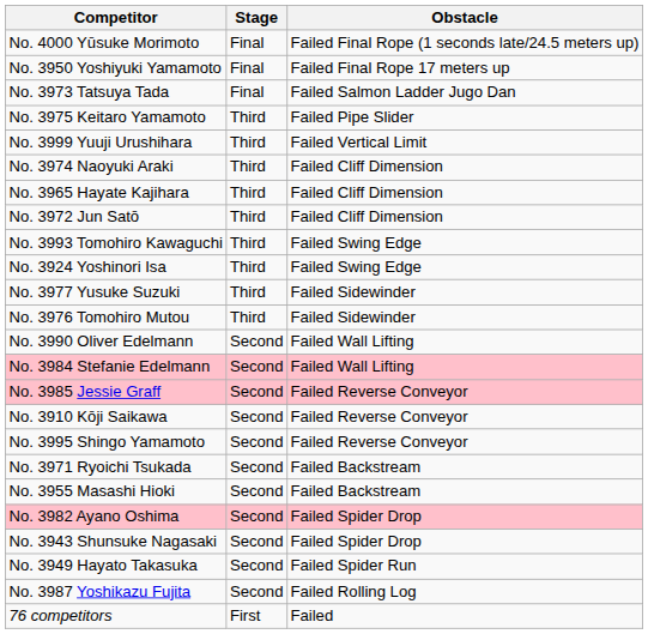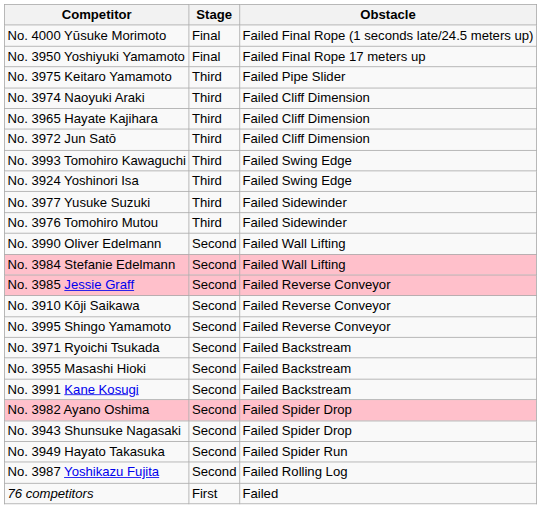 <table class="wikitable">
 <tr>
 <th>Competitor</th>
 <th>Stage</th>
 <th>Obstacle</th>
 </tr>
 <tr>
 <td>No. 4000 Yūsuke Morimoto</td>
 <td>Final</td>
 <td>Failed Final Rope (1 seconds late/24.5 meters up)</td>
 </tr>
 <tr>
 <td>No. 3950  Yoshiyuki Yamamoto</td>
 <td>Final</td>
 <td>Failed Final Rope 17 meters up</td>
 </tr>
 <tr>
-<td>No. 3973 Tatsuya Tada</td>
-<td>Final</td>
-<td>Failed Salmon Ladder Jugo Dan</td>
-</tr>
-<tr>
 <td>No. 3975  Keitaro Yamamoto</td>
 <td>Third</td>
 <td>Failed Pipe Slider</td>
-</tr>
-<tr>
-<td>No. 3999  Yuuji Urushihara</td>
-<td>Third</td>
-<td>Failed Vertical Limit</td>
 </tr>
 <tr>
 <td>No. 3974 Naoyuki Araki</td>
 <td>Third</td>
 <td>Failed Cliff Dimension</td>
 </tr>
 <tr>
 <td>No. 3965 Hayate Kajihara</td>
 <td>Third</td>
 <td>Failed Cliff Dimension</td>
 </tr>
 <tr>
 <td>No. 3972 Jun Satō</td>
 <td>Third</td>
 <td>Failed Cliff Dimension</td>
 </tr>
 <tr>
 <td>No. 3993 Tomohiro Kawaguchi</td>
 <td>Third</td>
 <td>Failed Swing Edge</td>
 </tr>
 <tr>
 <td>No. 3924 Yoshinori Isa</td>
 <td>Third</td>
 <td>Failed Swing Edge</td>
 </tr>
 <tr>
 <td>No. 3977  Yusuke Suzuki</td>
 <td>Third</td>
 <td>Failed Sidewinder</td>
 </tr>
 <tr>
 <td>No. 3976 Tomohiro Mutou</td>
 <td>Third</td>
 <td>Failed Sidewinder</td>
 </tr>
 <tr>
 <td>No. 3990 Oliver Edelmann</td>
 <td>Second</td>
 <td>Failed Wall Lifting</td>
 </tr>
 <tr bgcolor="pink">
 <td>No. 3984 Stefanie Edelmann</td>
 <td>Second</td>
 <td>Failed Wall Lifting</td>
 </tr>
 <tr bgcolor="pink">
 <td>No. 3985 <a href='#'>Jessie Graff</a></td>
 <td>Second</td>
 <td>Failed Reverse Conveyor</td>
 </tr>
 <tr>
 <td>No. 3910 Kōji Saikawa</td>
 <td>Second</td>
 <td>Failed Reverse Conveyor</td>
 </tr>
 <tr>
 <td>No. 3995 Shingo Yamamoto</td>
 <td>Second</td>
 <td>Failed Reverse Conveyor</td>
 </tr>
 <tr>
 <td>No. 3971 Ryoichi Tsukada</td>
 <td>Second</td>
 <td>Failed Backstream</td>
 </tr>
 <tr>
 <td>No. 3955 Masashi Hioki</td>
 <td>Second</td>
 <td>Failed Backstream</td>
 </tr>
+<tr>
+<td>No. 3991 <a href='#'>Kane Kosugi</a></td>
+<td>Second</td>
+<td>Failed Backstream</td>
+</tr>
 <tr bgcolor="pink">
 <td>No. 3982 Ayano Oshima</td>
 <td>Second</td>
 <td>Failed Spider Drop</td>
 </tr>
 <tr>
 <td>No. 3943 Shunsuke Nagasaki</td>
 <td>Second</td>
 <td>Failed Spider Drop</td>
 </tr>
 <tr>
 <td>No. 3949  Hayato Takasuka</td>
 <td>Second</td>
 <td>Failed Spider Run</td>
 </tr>
 <tr>
 <td>No. 3987 <a href='#'>Yoshikazu Fujita</a></td>
 <td>Second</td>
 <td>Failed Rolling Log</td>
 </tr>
 <tr>
 <td><em>76 competitors</em></td>
 <td>First</td>
 <td>Failed</td>
 </tr>
 </table>
